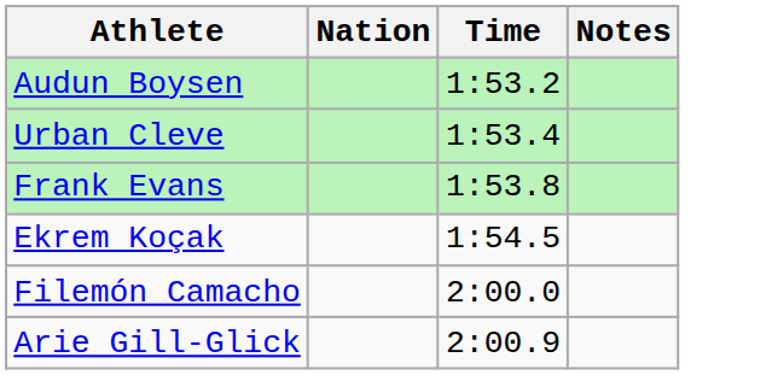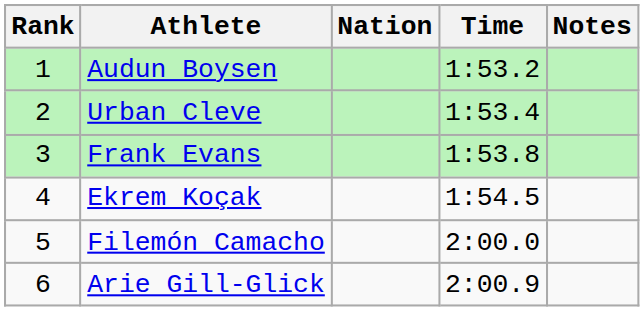 <table class="wikitable sortable" style="text-align:center">
 <tr>
+<th>Rank</th>
 <th>Athlete</th>
 <th>Nation</th>
 <th>Time</th>
 <th>Notes</th>
 </tr>
 <tr bgcolor=bbf3bb>
+<td>1</td>
 <td align=left><a href='#'>Audun Boysen</a></td>
 <td align=left></td>
 <td>1:53.2</td>
 <td></td>
 </tr>
 <tr bgcolor=bbf3bb>
+<td>2</td>
 <td align=left><a href='#'>Urban Cleve</a></td>
 <td align=left></td>
 <td>1:53.4</td>
 <td></td>
 </tr>
 <tr bgcolor=bbf3bb>
+<td>3</td>
 <td align=left><a href='#'>Frank Evans</a></td>
 <td align=left></td>
 <td>1:53.8</td>
 <td></td>
 </tr>
 <tr>
+<td>4</td>
 <td align=left><a href='#'>Ekrem Koçak</a></td>
 <td align=left></td>
 <td>1:54.5</td>
 <td></td>
 </tr>
 <tr>
+<td>5</td>
 <td align=left><a href='#'>Filemón Camacho</a></td>
 <td align=left></td>
 <td>2:00.0</td>
 <td></td>
 </tr>
 <tr>
+<td>6</td>
 <td align=left><a href='#'>Arie Gill-Glick</a></td>
 <td align=left></td>
 <td>2:00.9</td>
 <td></td>
 </tr>
 </table>
